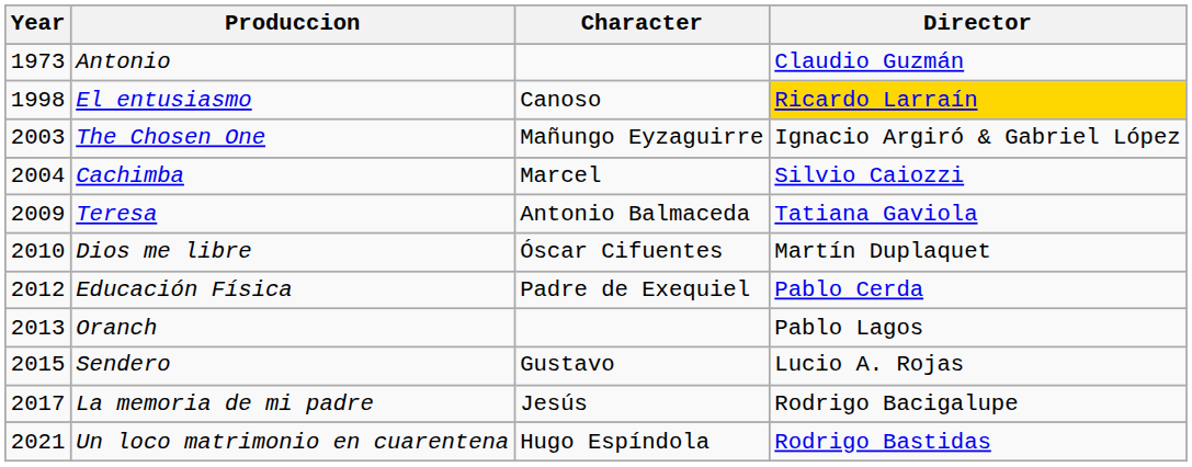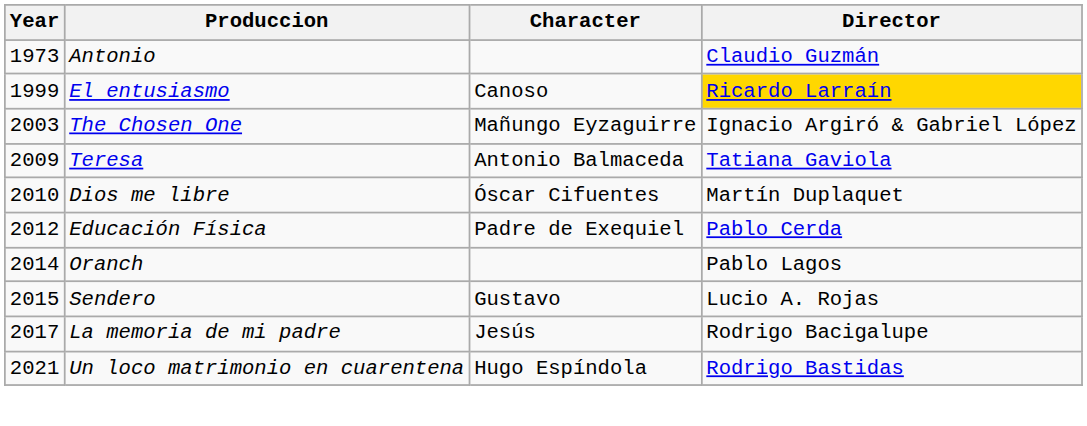 <table class="wikitable" style="font-size: 90%;">
 <tr>
 <th>Year</th>
 <th>Produccion</th>
 <th>Character</th>
 <th>Director</th>
 </tr>
 <tr>
 <td>1973</td>
 <td><em>Antonio</em></td>
 <td></td>
 <td><a href='#'>Claudio Guzmán</a></td>
 </tr>
 <tr>
-<td>1998</td>
+<td>1999</td>
 <td><em><a href='#'>El entusiasmo</a></em></td>
 <td>Canoso</td>
 <td style="background: gold;"><a href='#'>Ricardo Larraín</a></td>
 </tr>
 <tr>
 <td>2003</td>
 <td><em><a href='#'>The Chosen One</a></em></td>
 <td>Mañungo Eyzaguirre</td>
 <td>Ignacio Argiró & Gabriel López</td>
-</tr>
-<tr>
-<td>2004</td>
-<td><em><a href='#'>Cachimba</a></em></td>
-<td>Marcel</td>
-<td><a href='#'>Silvio Caiozzi</a></td>
 </tr>
 <tr>
 <td>2009</td>
 <td><em><a href='#'>Teresa</a></em></td>
 <td>Antonio Balmaceda</td>
 <td><a href='#'>Tatiana Gaviola</a></td>
 </tr>
 <tr>
 <td>2010</td>
 <td><em>Dios me libre</em></td>
 <td>Óscar Cifuentes</td>
 <td>Martín Duplaquet</td>
 </tr>
 <tr>
 <td>2012</td>
 <td><em>Educación Física</em></td>
 <td>Padre de Exequiel</td>
 <td><a href='#'>Pablo Cerda</a></td>
 </tr>
 <tr>
-<td>2013</td>
+<td>2014</td>
 <td><em>Oranch</em></td>
 <td></td>
 <td>Pablo Lagos</td>
 </tr>
 <tr>
 <td>2015</td>
 <td><em>Sendero</em></td>
 <td>Gustavo</td>
 <td>Lucio A. Rojas</td>
 </tr>
 <tr>
 <td>2017</td>
 <td><em>La memoria de mi padre</em></td>
 <td>Jesús</td>
 <td>Rodrigo Bacigalupe</td>
 </tr>
 <tr>
 <td>2021</td>
 <td><em>Un loco matrimonio en cuarentena</em></td>
 <td>Hugo Espíndola</td>
 <td><a href='#'>Rodrigo Bastidas</a></td>
 </tr>
 </table>
